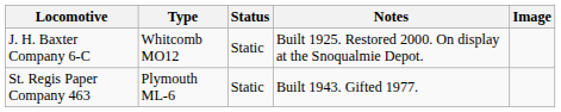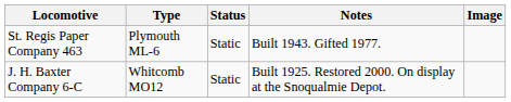 <table class="wikitable">
 <tr>
 <th>Locomotive</th>
 <th>Type</th>
 <th>Status</th>
 <th>Notes</th>
 <th>Image</th>
 </tr>
 <tr>
+<td>St. Regis Paper Company 463</td>
+<td>Plymouth ML-6</td>
+<td>Static</td>
+<td>Built 1943. Gifted 1977.</td>
+<td></td>
+</tr>
+<tr>
 <td>J. H. Baxter Company 6-C</td>
 <td>Whitcomb MO12</td>
 <td>Static</td>
 <td>Built 1925. Restored 2000. On display at the Snoqualmie Depot.</td>
 <td></td>
 </tr>
-<tr>
-<td>St. Regis Paper Company 463</td>
-<td>Plymouth ML-6</td>
-<td>Static</td>
-<td>Built 1943. Gifted 1977.</td>
-<td></td>
-</tr>
 </table>
